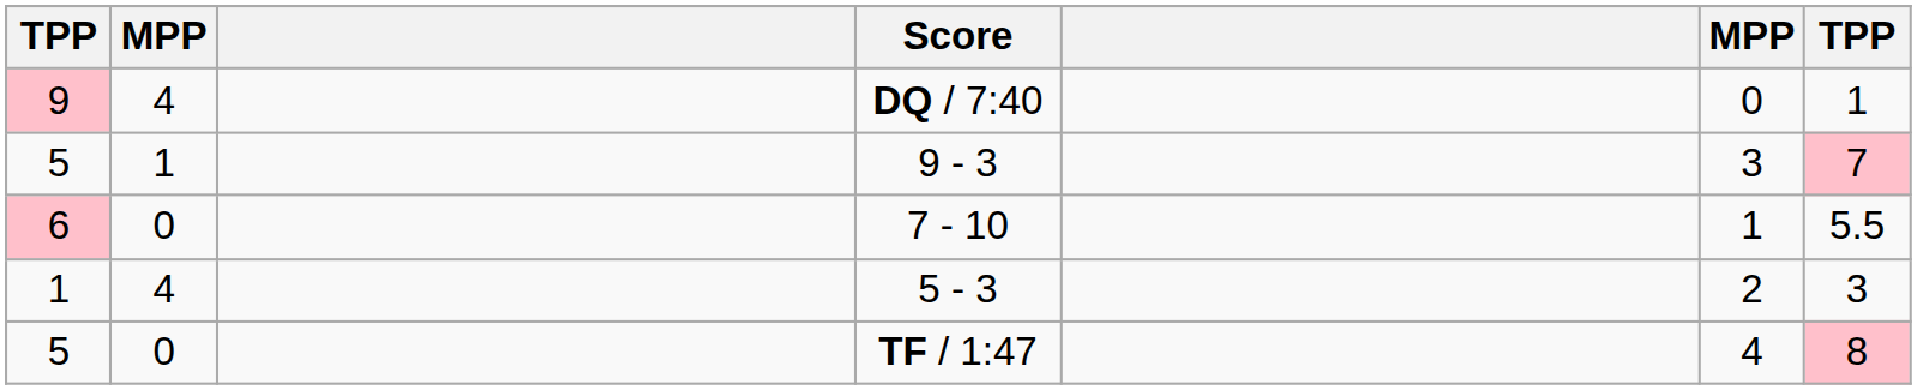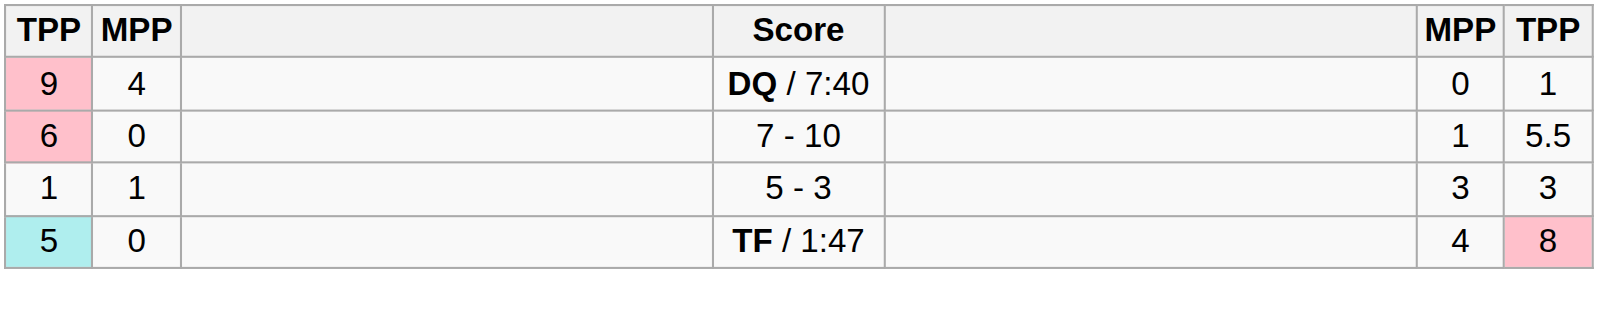 <table class="wikitable" style="text-align: center;" |>
 <tr>
 <th width="35">TPP</th>
 <th width="35">MPP</th>
 <th width="250"></th>
 <th width="75">Score</th>
 <th width="250"></th>
 <th width="35">MPP</th>
 <th width="35">TPP</th>
 </tr>
 <tr>
 <td bgcolor=pink>9</td>
 <td>4</td>
 <td style="text-align:left;"></td>
 <td><strong>DQ</strong> / 7:40</td>
 <td style="text-align:left;"><strong></strong></td>
 <td>0</td>
 <td>1</td>
 </tr>
 <tr>
-<td>5</td>
-<td>1</td>
-<td style="text-align:left;"><strong></strong></td>
-<td>9 - 3</td>
-<td style="text-align:left;"></td>
-<td>3</td>
-<td bgcolor=pink>7</td>
-</tr>
-<tr>
 <td bgcolor=pink>6</td>
 <td>0</td>
 <td style="text-align:left;"></td>
 <td>7 - 10</td>
 <td style="text-align:left;"><strong></strong></td>
 <td>1</td>
 <td>5.5</td>
 </tr>
 <tr>
 <td>1</td>
-<td>4</td>
+<td>1</td>
 <td style="text-align:left;"><strong></strong></td>
 <td>5 - 3</td>
 <td style="text-align:left;"></td>
-<td>2</td>
+<td>3</td>
 <td>3</td>
 </tr>
 <tr>
-<td>5</td>
+<td style="background: paleturquoise;">5</td>
 <td>0</td>
 <td style="text-align:left;"><strong></strong></td>
 <td><strong>TF</strong> / 1:47</td>
 <td style="text-align:left;"></td>
 <td>4</td>
 <td bgcolor=pink>8</td>
 </tr>
 </table>
